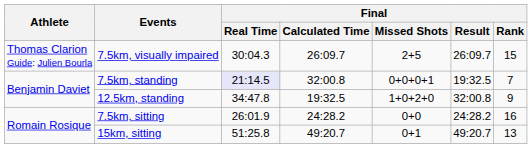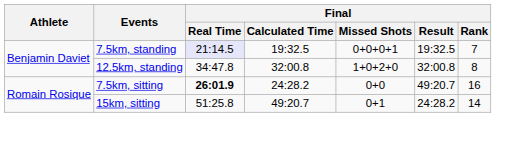 <table class="wikitable" style="font-size:100%">
 <tr>
 <th rowspan="2">Athlete</th>
 <th rowspan="2">Events</th>
 <th colspan="5">Final</th>
 </tr>
 <tr>
 <th>Real Time</th>
 <th>Calculated Time</th>
 <th>Missed Shots</th>
 <th>Result</th>
 <th>Rank</th>
 </tr>
 <tr>
-<td><a href='#'>Thomas Clarion</a><br><small><a href='#'>Guide</a>: <a href='#'>Julien Bourla</a></small></td>
-<td><a href='#'>7.5km, visually impaired</a></td>
-<td align="center">30:04.3</td>
-<td align="center">26:09.7</td>
-<td align="center">2+5</td>
-<td align="center">26:09.7</td>
-<td align="center">15</td>
-</tr>
-<tr>
 <td rowspan=2><a href='#'>Benjamin Daviet</a></td>
 <td><a href='#'>7.5km, standing</a></td>
 <td align="center" style="background: lavender;">21:14.5</td>
-<td align="center">32:00.8</td>
+<td align="center">19:32.5</td>
 <td align="center">0+0+0+1</td>
 <td align="center">19:32.5</td>
 <td align="center">7</td>
 </tr>
 <tr>
 <td><a href='#'>12.5km, standing</a></td>
 <td align="center">34:47.8</td>
-<td align="center">19:32.5</td>
+<td align="center">32:00.8</td>
 <td align="center">1+0+2+0</td>
 <td align="center">32:00.8</td>
-<td align="center">9</td>
+<td align="center">8</td>
 </tr>
 <tr>
 <td rowspan=2><a href='#'>Romain Rosique</a></td>
 <td><a href='#'>7.5km, sitting</a></td>
-<td align="center">26:01.9</td>
+<td align="center"><strong>26:01.9</strong></td>
 <td align="center">24:28.2</td>
 <td align="center">0+0</td>
-<td align="center">24:28.2</td>
+<td align="center">49:20.7</td>
 <td align="center">16</td>
 </tr>
 <tr>
 <td><a href='#'>15km, sitting</a></td>
 <td align="center">51:25.8</td>
 <td align="center">49:20.7</td>
 <td align="center">0+1</td>
-<td align="center">49:20.7</td>
-<td align="center">13</td>
+<td align="center">24:28.2</td>
+<td align="center">14</td>
 </tr>
 </table>
